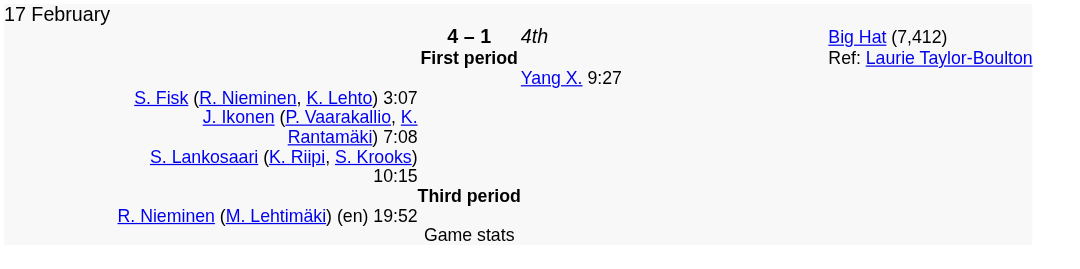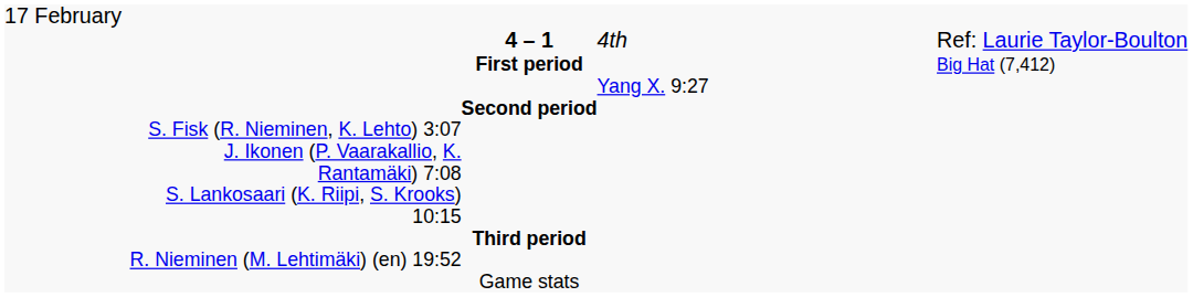 <table cellpadding=0 cellspacing=0 border=0 style="background-color:#F8F8F8">
 <tr>
 <td></td>
 </tr>
 <tr>
 <td>17 February</td>
 </tr>
 <tr>
 <td></td>
 <td align=right width="250"><strong></strong></td>
 <td align=center><strong>4 – 1</strong></td>
 <td width="250"><strong></strong> <em>4th</em></td>
 <td></td>
-<td style=font-size:90%><a href='#'>Big Hat</a> (7,412)</td>
+<td>Ref:  <a href='#'>Laurie Taylor-Boulton</a></td>
 </tr>
 <tr style=font-size:90%>
 <td></td>
 <td></td>
 <td align=center><strong>First period</strong></td>
 <td></td>
 <td></td>
-<td>Ref:  <a href='#'>Laurie Taylor-Boulton</a></td>
+<td style=font-size:90%><a href='#'>Big Hat</a> (7,412)</td>
 </tr>
 <tr style=font-size:90%>
 <td></td>
 <td align=right></td>
 <td></td>
 <td><a href='#'>Yang X.</a> 9:27</td>
+</tr>
+<tr style=font-size:90%>
+<td></td>
+<td></td>
+<td align=center><strong>Second period</strong></td>
+<td></td>
+<td></td>
+<td></td>
 </tr>
 <tr style=font-size:90%>
 <td></td>
 <td align=right><a href='#'>S. Fisk</a> (<a href='#'>R. Nieminen</a>, <a href='#'>K. Lehto</a>) 3:07</td>
 </tr>
 <tr style=font-size:90%>
 <td></td>
 <td align=right><a href='#'>J. Ikonen</a> (<a href='#'>P. Vaarakallio</a>, <a href='#'>K. Rantamäki</a>) 7:08</td>
 </tr>
 <tr style=font-size:90%>
 <td></td>
 <td align=right><a href='#'>S. Lankosaari</a> (<a href='#'>K. Riipi</a>, <a href='#'>S. Krooks</a>) 10:15</td>
 </tr>
 <tr style=font-size:90%>
 <td></td>
 <td></td>
 <td align=center><strong>Third period</strong></td>
 <td></td>
 <td></td>
 <td></td>
 </tr>
 <tr style=font-size:90%>
 <td></td>
 <td align=right><a href='#'>R. Nieminen</a> (<a href='#'>M. Lehtimäki</a>) (en) 19:52</td>
 </tr>
 <tr style=font-size:90%>
 <td></td>
 <td></td>
 <td align=center>Game stats</td>
 <td></td>
 <td></td>
 <td></td>
 </tr>
 </table>
